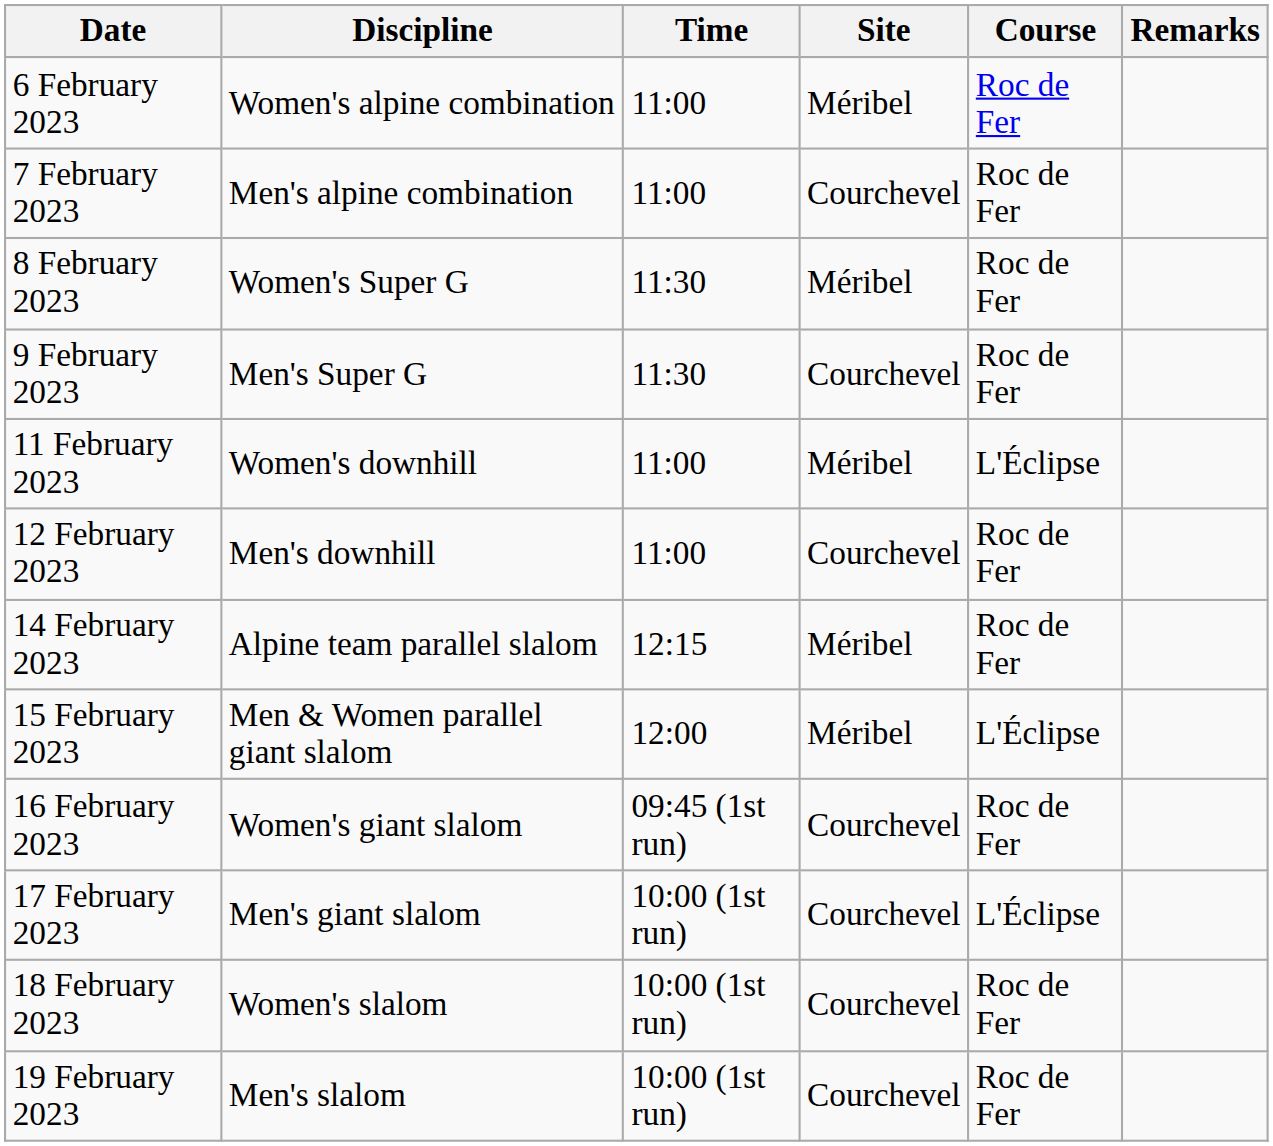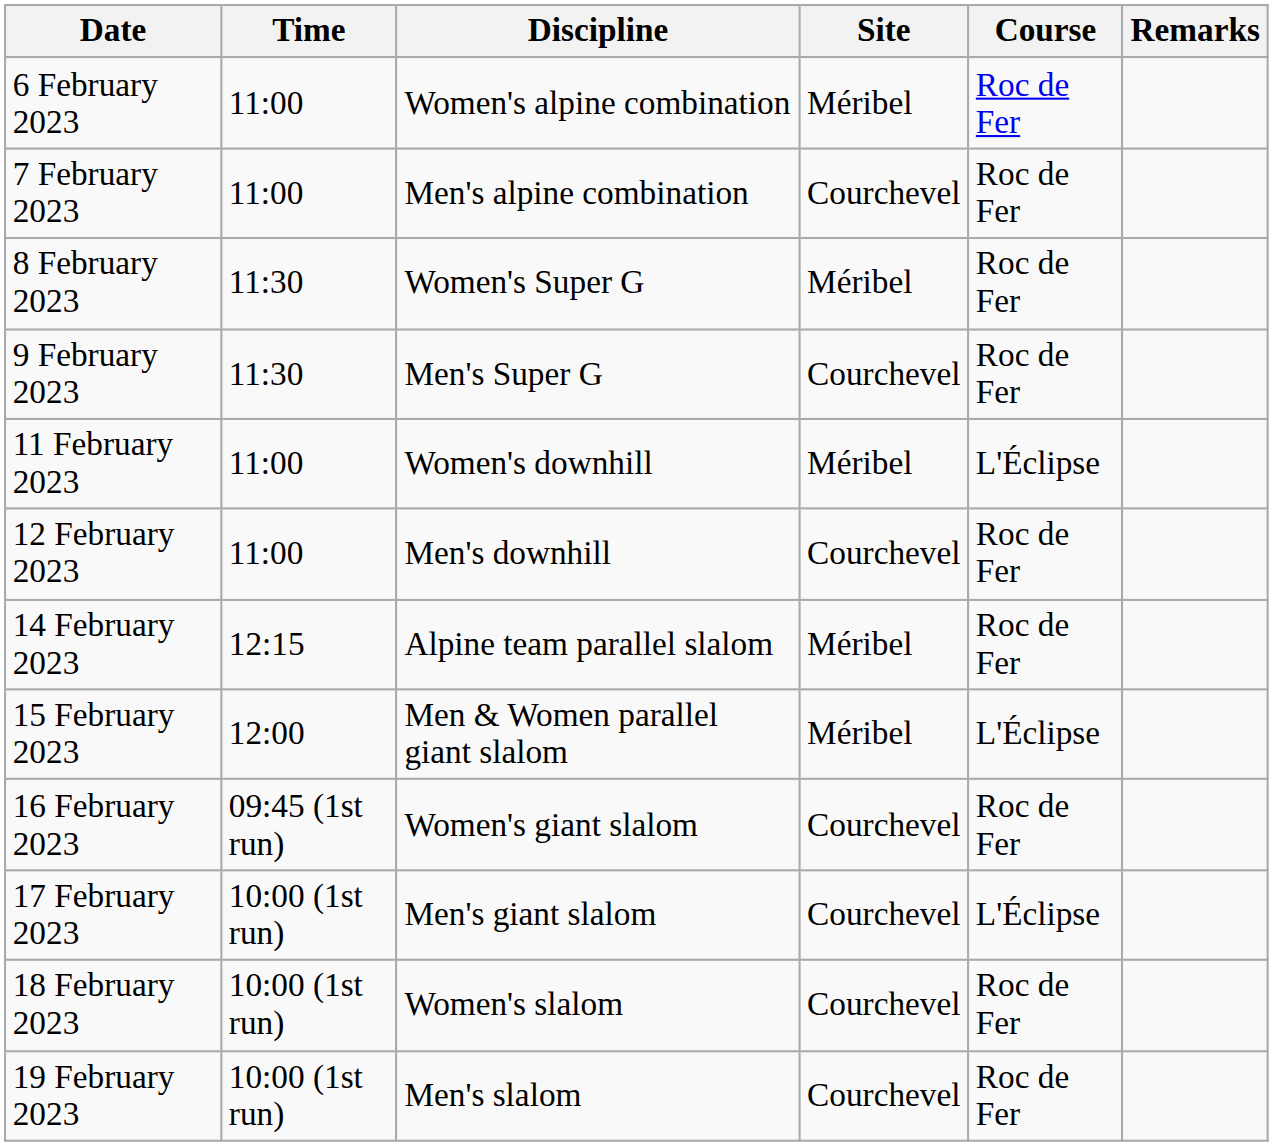 <table class="wikitable">
 <tr>
 <th>Date</th>
+<th>Time</th>
 <th>Discipline</th>
-<th>Time</th>
 <th>Site</th>
 <th>Course</th>
 <th>Remarks</th>
 </tr>
 <tr>
 <td>6 February 2023</td>
+<td>11:00</td>
 <td>Women's alpine combination</td>
-<td>11:00</td>
 <td>Méribel</td>
 <td><a href='#'>Roc de Fer</a></td>
 <td></td>
 </tr>
 <tr>
 <td>7 February 2023</td>
+<td>11:00</td>
 <td>Men's alpine combination</td>
-<td>11:00</td>
 <td>Courchevel</td>
 <td>Roc de Fer</td>
 <td></td>
 </tr>
 <tr>
 <td>8 February 2023</td>
+<td>11:30</td>
 <td>Women's Super G</td>
-<td>11:30</td>
 <td>Méribel</td>
 <td>Roc de Fer</td>
 <td></td>
 </tr>
 <tr>
 <td>9 February 2023</td>
+<td>11:30</td>
 <td>Men's Super G</td>
-<td>11:30</td>
 <td>Courchevel</td>
 <td>Roc de Fer</td>
 <td></td>
 </tr>
 <tr>
 <td>11 February 2023</td>
+<td>11:00</td>
 <td>Women's downhill</td>
-<td>11:00</td>
 <td>Méribel</td>
 <td>L'Éclipse</td>
 <td></td>
 </tr>
 <tr>
 <td>12 February 2023</td>
+<td>11:00</td>
 <td>Men's downhill</td>
-<td>11:00</td>
 <td>Courchevel</td>
 <td>Roc de Fer</td>
 <td></td>
 </tr>
 <tr>
 <td>14 February 2023</td>
+<td>12:15</td>
 <td>Alpine team parallel slalom</td>
-<td>12:15</td>
 <td>Méribel</td>
 <td>Roc de Fer</td>
 <td></td>
 </tr>
 <tr>
 <td>15 February 2023</td>
+<td>12:00</td>
 <td>Men & Women parallel giant slalom</td>
-<td>12:00</td>
 <td>Méribel</td>
 <td>L'Éclipse</td>
 <td></td>
 </tr>
 <tr>
 <td>16 February 2023</td>
+<td>09:45 (1st run)</td>
 <td>Women's giant slalom</td>
-<td>09:45 (1st run)</td>
 <td>Courchevel</td>
 <td>Roc de Fer</td>
 <td></td>
 </tr>
 <tr>
 <td>17 February 2023</td>
+<td>10:00 (1st run)</td>
 <td>Men's giant slalom</td>
-<td>10:00 (1st run)</td>
 <td>Courchevel</td>
 <td>L'Éclipse</td>
 <td></td>
 </tr>
 <tr>
 <td>18 February 2023</td>
+<td>10:00 (1st run)</td>
 <td>Women's slalom</td>
-<td>10:00 (1st run)</td>
 <td>Courchevel</td>
 <td>Roc de Fer</td>
 <td></td>
 </tr>
 <tr>
 <td>19 February 2023</td>
+<td>10:00 (1st run)</td>
 <td>Men's slalom</td>
-<td>10:00 (1st run)</td>
 <td>Courchevel</td>
 <td>Roc de Fer</td>
 <td></td>
 </tr>
 </table>
